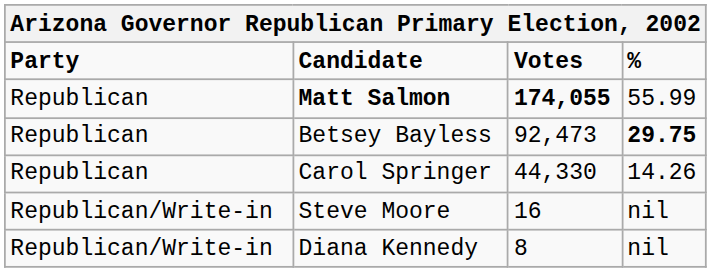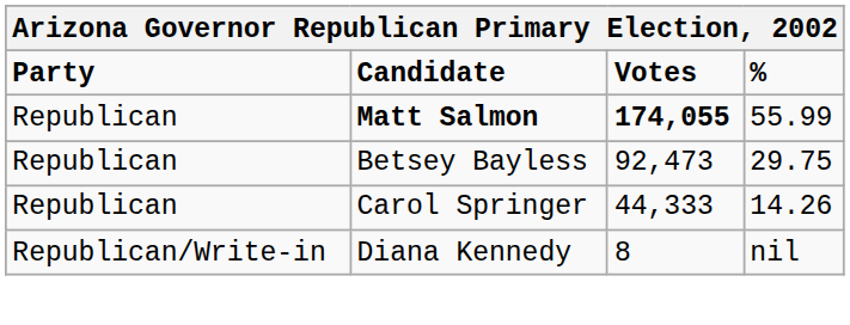 <table class="wikitable">
 <tr>
 <th colspan="4">Arizona Governor Republican Primary Election, 2002</th>
 </tr>
 <tr>
 <td><strong>Party</strong></td>
 <td><strong>Candidate</strong></td>
 <td><strong>Votes</strong></td>
 <td><strong>%</strong></td>
 </tr>
 <tr>
 <td>Republican</td>
 <td><strong>Matt Salmon</strong></td>
 <td><strong>174,055</strong></td>
 <td>55.99</td>
 </tr>
 <tr>
 <td>Republican</td>
 <td>Betsey Bayless</td>
 <td>92,473</td>
-<td><strong>29.75</strong></td>
+<td>29.75</td>
 </tr>
 <tr>
 <td>Republican</td>
 <td>Carol Springer</td>
-<td>44,330</td>
+<td>44,333</td>
 <td>14.26</td>
-</tr>
-<tr>
-<td>Republican/Write-in</td>
-<td>Steve Moore</td>
-<td>16</td>
-<td>nil</td>
 </tr>
 <tr>
 <td>Republican/Write-in</td>
 <td>Diana Kennedy</td>
 <td>8</td>
 <td>nil</td>
 </tr>
 </table>
